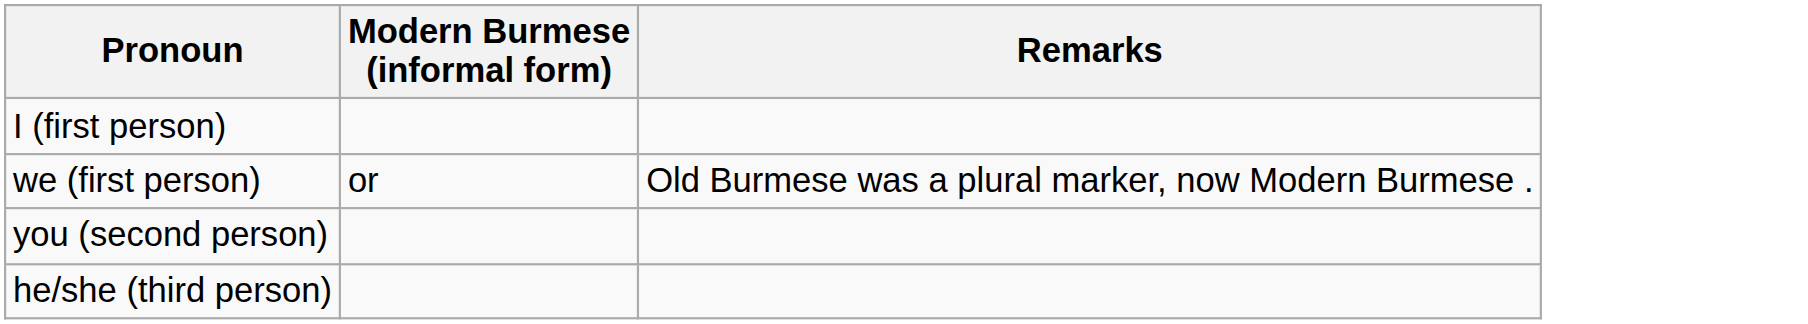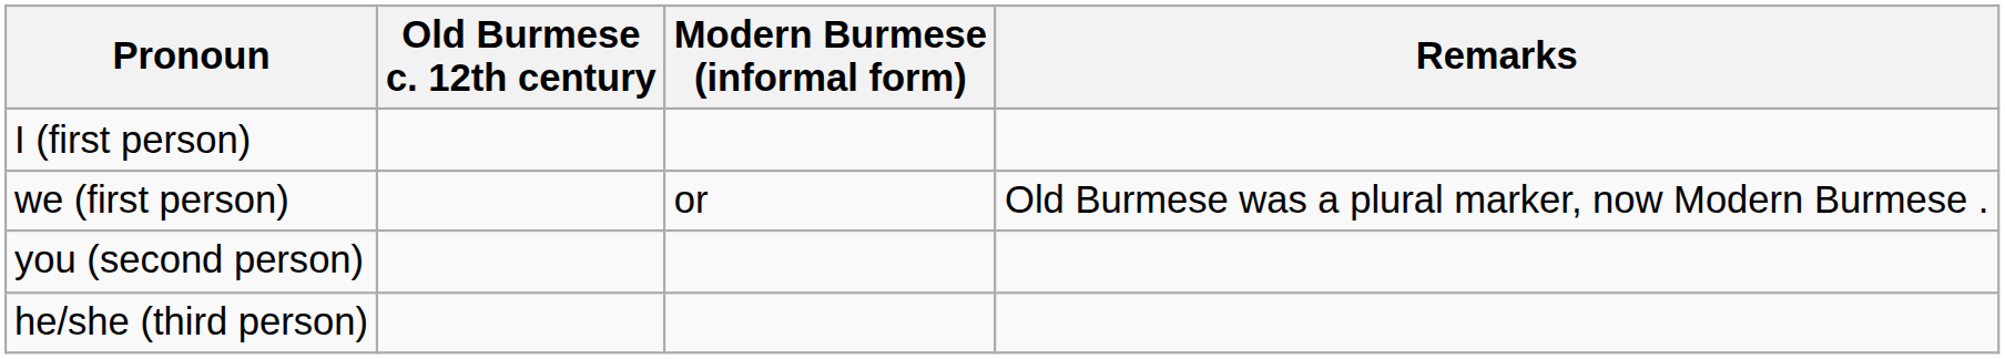 <table class="wikitable">
 <tr>
 <th>Pronoun</th>
+<th>Old Burmese<br>c. 12th century</th>
 <th>Modern Burmese<br>(informal form)</th>
 <th>Remarks</th>
 </tr>
 <tr>
 <td>I (first person)</td>
 <td></td>
 <td></td>
+<td></td>
 </tr>
 <tr>
 <td>we (first person)</td>
+<td></td>
 <td> or </td>
 <td>Old Burmese  was a plural marker, now Modern Burmese .</td>
 </tr>
 <tr>
 <td>you (second person)</td>
 <td></td>
 <td></td>
+<td></td>
 </tr>
 <tr>
 <td>he/she (third person)</td>
 <td></td>
 <td></td>
+<td></td>
 </tr>
 </table>
